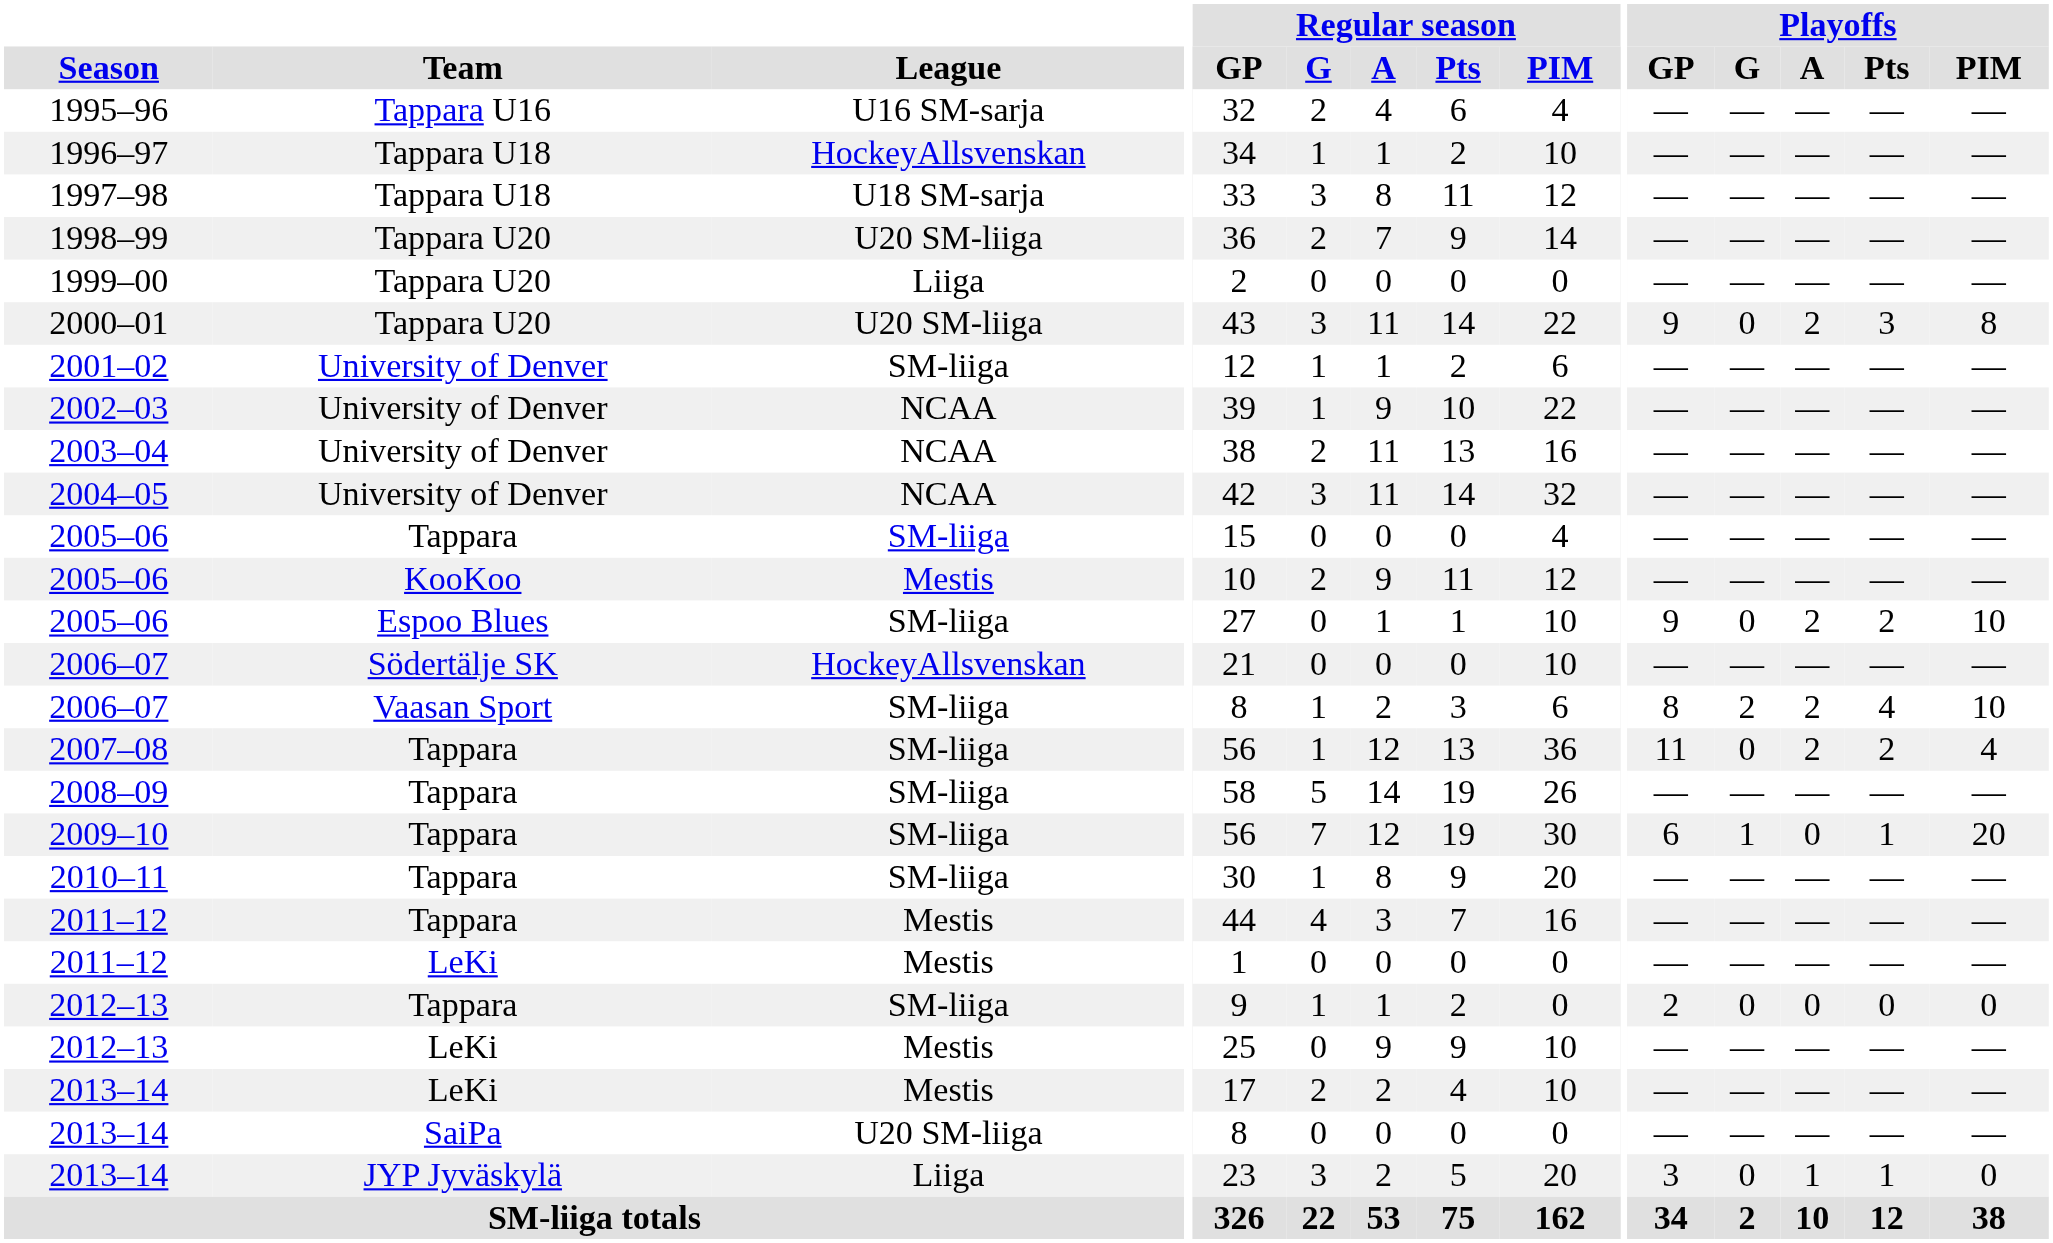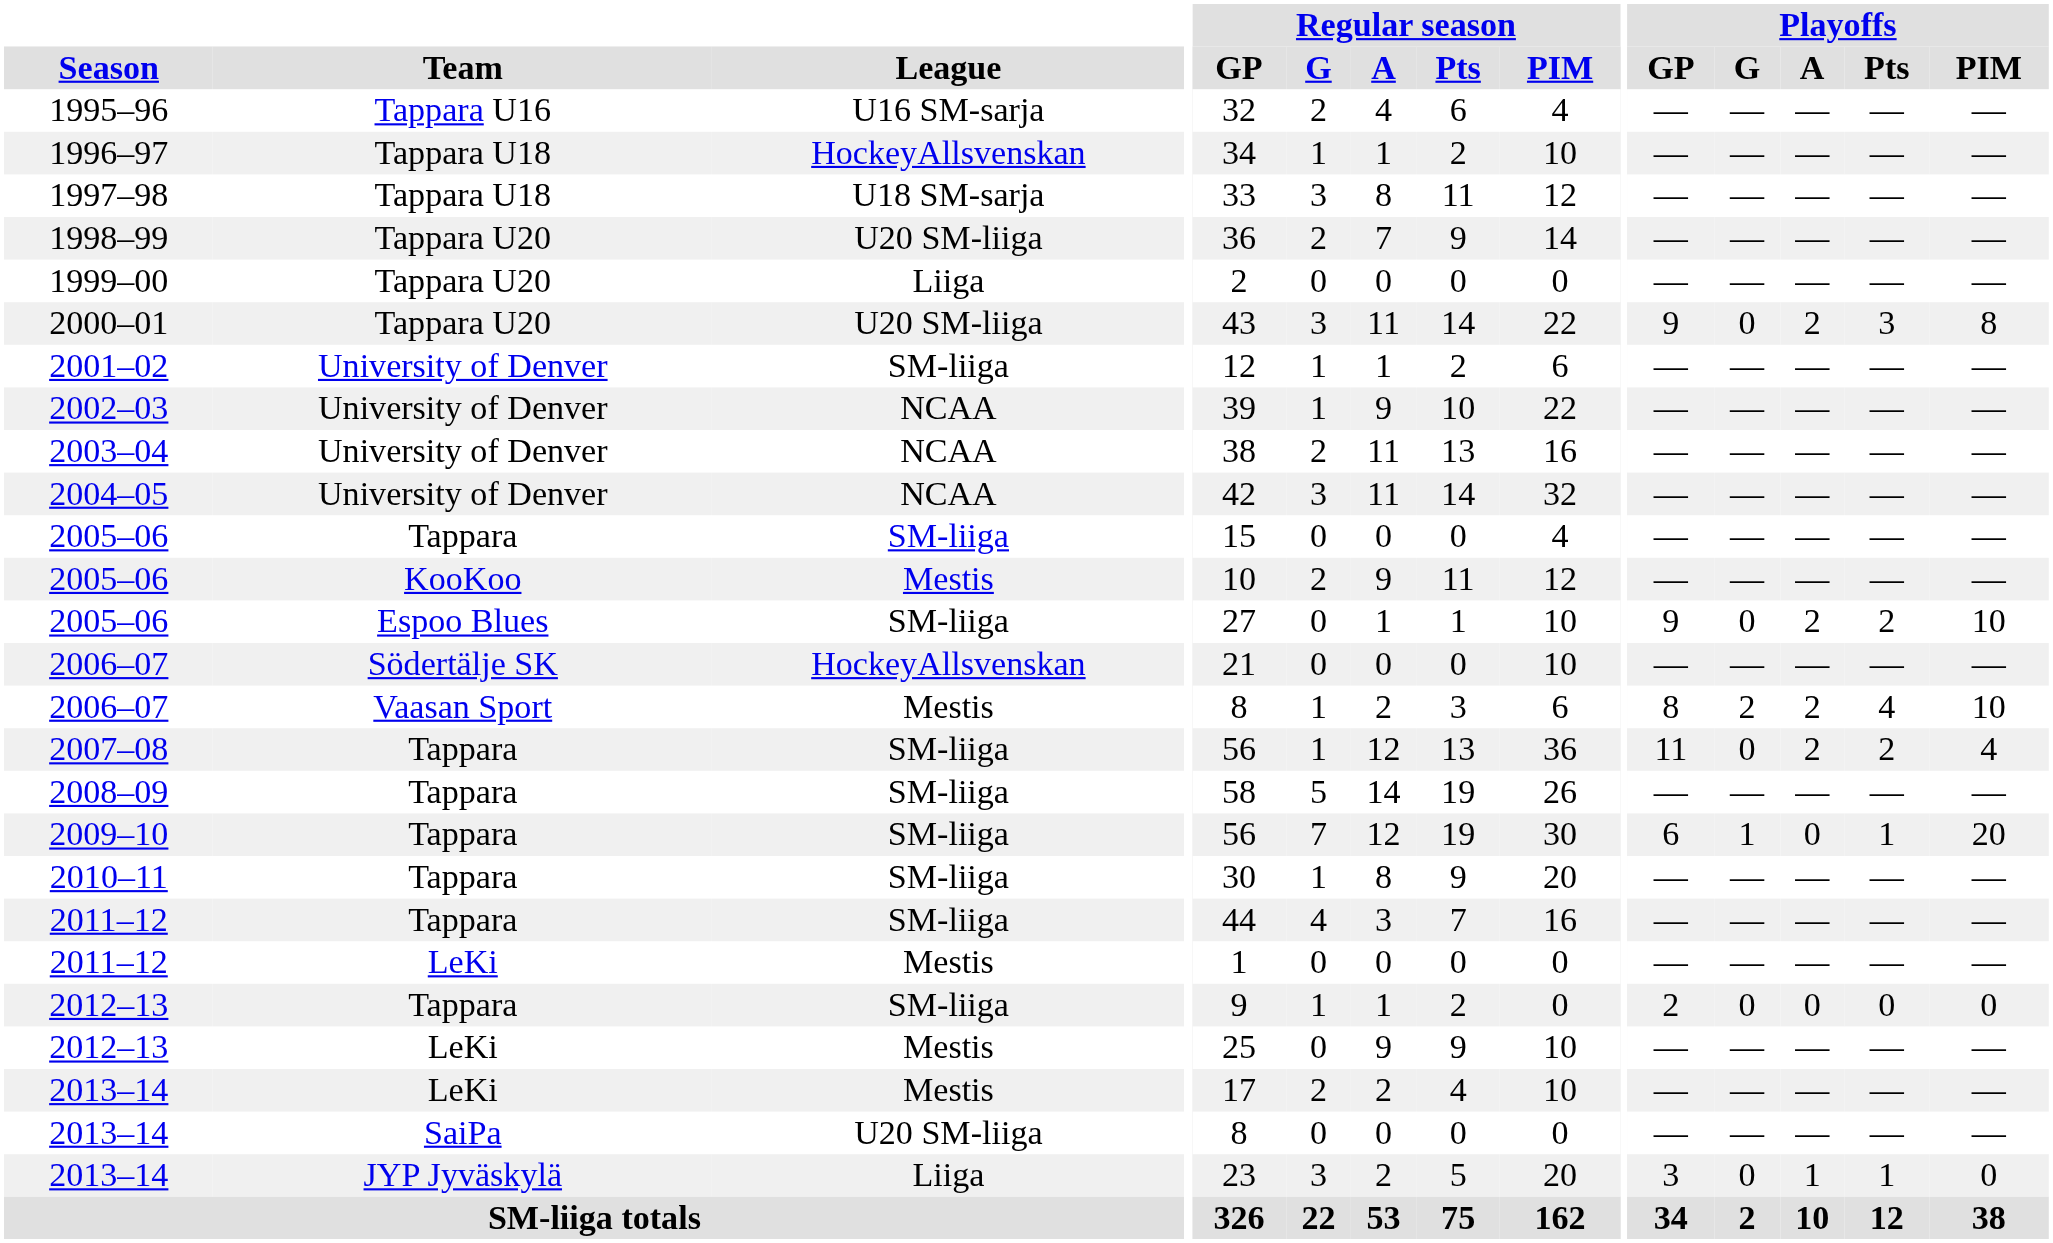 <table border="0" cellpadding="1" cellspacing="0" style="text-align:center; width:60em">
 <tr bgcolor="#e0e0e0">
 <th colspan="3" bgcolor="#ffffff"></th>
 <th rowspan="99" bgcolor="#ffffff"></th>
 <th colspan="5"><a href='#'>Regular season</a></th>
 <th rowspan="99" bgcolor="#ffffff"></th>
 <th colspan="5"><a href='#'>Playoffs</a></th>
 </tr>
 <tr bgcolor="#e0e0e0">
 <th><a href='#'>Season</a></th>
 <th>Team</th>
 <th>League</th>
 <th>GP</th>
 <th><a href='#'>G</a></th>
 <th><a href='#'>A</a></th>
 <th><a href='#'>Pts</a></th>
 <th><a href='#'>PIM</a></th>
 <th>GP</th>
 <th>G</th>
 <th>A</th>
 <th>Pts</th>
 <th>PIM</th>
 </tr>
 <tr>
 <td>1995–96</td>
 <td><a href='#'>Tappara</a> U16</td>
 <td>U16 SM-sarja</td>
 <td>32</td>
 <td>2</td>
 <td>4</td>
 <td>6</td>
 <td>4</td>
 <td>—</td>
 <td>—</td>
 <td>—</td>
 <td>—</td>
 <td>—</td>
 </tr>
 <tr bgcolor="#f0f0f0">
 <td>1996–97</td>
 <td>Tappara U18</td>
 <td><a href='#'>HockeyAllsvenskan</a></td>
 <td>34</td>
 <td>1</td>
 <td>1</td>
 <td>2</td>
 <td>10</td>
 <td>—</td>
 <td>—</td>
 <td>—</td>
 <td>—</td>
 <td>—</td>
 </tr>
 <tr>
 <td>1997–98</td>
 <td>Tappara U18</td>
 <td>U18 SM-sarja</td>
 <td>33</td>
 <td>3</td>
 <td>8</td>
 <td>11</td>
 <td>12</td>
 <td>—</td>
 <td>—</td>
 <td>—</td>
 <td>—</td>
 <td>—</td>
 </tr>
 <tr bgcolor="#f0f0f0">
 <td>1998–99</td>
 <td>Tappara U20</td>
 <td>U20 SM-liiga</td>
 <td>36</td>
 <td>2</td>
 <td>7</td>
 <td>9</td>
 <td>14</td>
 <td>—</td>
 <td>—</td>
 <td>—</td>
 <td>—</td>
 <td>—</td>
 </tr>
 <tr>
 <td>1999–00</td>
 <td>Tappara U20</td>
 <td>Liiga</td>
 <td>2</td>
 <td>0</td>
 <td>0</td>
 <td>0</td>
 <td>0</td>
 <td>—</td>
 <td>—</td>
 <td>—</td>
 <td>—</td>
 <td>—</td>
 </tr>
 <tr bgcolor="#f0f0f0">
 <td>2000–01</td>
 <td>Tappara U20</td>
 <td>U20 SM-liiga</td>
 <td>43</td>
 <td>3</td>
 <td>11</td>
 <td>14</td>
 <td>22</td>
 <td>9</td>
 <td>0</td>
 <td>2</td>
 <td>3</td>
 <td>8</td>
 </tr>
 <tr>
 <td><a href='#'>2001–02</a></td>
 <td><a href='#'>University of Denver</a></td>
 <td>SM-liiga</td>
 <td>12</td>
 <td>1</td>
 <td>1</td>
 <td>2</td>
 <td>6</td>
 <td>—</td>
 <td>—</td>
 <td>—</td>
 <td>—</td>
 <td>—</td>
 </tr>
 <tr bgcolor="#f0f0f0">
 <td><a href='#'>2002–03</a></td>
 <td>University of Denver</td>
 <td>NCAA</td>
 <td>39</td>
 <td>1</td>
 <td>9</td>
 <td>10</td>
 <td>22</td>
 <td>—</td>
 <td>—</td>
 <td>—</td>
 <td>—</td>
 <td>—</td>
 </tr>
 <tr>
 <td><a href='#'>2003–04</a></td>
 <td>University of Denver</td>
 <td>NCAA</td>
 <td>38</td>
 <td>2</td>
 <td>11</td>
 <td>13</td>
 <td>16</td>
 <td>—</td>
 <td>—</td>
 <td>—</td>
 <td>—</td>
 <td>—</td>
 </tr>
 <tr bgcolor="#f0f0f0">
 <td><a href='#'>2004–05</a></td>
 <td>University of Denver</td>
 <td>NCAA</td>
 <td>42</td>
 <td>3</td>
 <td>11</td>
 <td>14</td>
 <td>32</td>
 <td>—</td>
 <td>—</td>
 <td>—</td>
 <td>—</td>
 <td>—</td>
 </tr>
 <tr>
 <td><a href='#'>2005–06</a></td>
 <td>Tappara</td>
 <td><a href='#'>SM-liiga</a></td>
 <td>15</td>
 <td>0</td>
 <td>0</td>
 <td>0</td>
 <td>4</td>
 <td>—</td>
 <td>—</td>
 <td>—</td>
 <td>—</td>
 <td>—</td>
 </tr>
 <tr bgcolor="#f0f0f0">
 <td><a href='#'>2005–06</a></td>
 <td><a href='#'>KooKoo</a></td>
 <td><a href='#'>Mestis</a></td>
 <td>10</td>
 <td>2</td>
 <td>9</td>
 <td>11</td>
 <td>12</td>
 <td>—</td>
 <td>—</td>
 <td>—</td>
 <td>—</td>
 <td>—</td>
 </tr>
 <tr>
 <td><a href='#'>2005–06</a></td>
 <td><a href='#'>Espoo Blues</a></td>
 <td>SM-liiga</td>
 <td>27</td>
 <td>0</td>
 <td>1</td>
 <td>1</td>
 <td>10</td>
 <td>9</td>
 <td>0</td>
 <td>2</td>
 <td>2</td>
 <td>10</td>
 </tr>
 <tr bgcolor="#f0f0f0">
 <td><a href='#'>2006–07</a></td>
 <td><a href='#'>Södertälje SK</a></td>
 <td><a href='#'>HockeyAllsvenskan</a></td>
 <td>21</td>
 <td>0</td>
 <td>0</td>
 <td>0</td>
 <td>10</td>
 <td>—</td>
 <td>—</td>
 <td>—</td>
 <td>—</td>
 <td>—</td>
 </tr>
 <tr>
 <td><a href='#'>2006–07</a></td>
 <td><a href='#'>Vaasan Sport</a></td>
-<td>SM-liiga</td>
+<td>Mestis</td>
 <td>8</td>
 <td>1</td>
 <td>2</td>
 <td>3</td>
 <td>6</td>
 <td>8</td>
 <td>2</td>
 <td>2</td>
 <td>4</td>
 <td>10</td>
 </tr>
 <tr bgcolor="#f0f0f0">
 <td><a href='#'>2007–08</a></td>
 <td>Tappara</td>
 <td>SM-liiga</td>
 <td>56</td>
 <td>1</td>
 <td>12</td>
 <td>13</td>
 <td>36</td>
 <td>11</td>
 <td>0</td>
 <td>2</td>
 <td>2</td>
 <td>4</td>
 </tr>
 <tr>
 <td><a href='#'>2008–09</a></td>
 <td>Tappara</td>
 <td>SM-liiga</td>
 <td>58</td>
 <td>5</td>
 <td>14</td>
 <td>19</td>
 <td>26</td>
 <td>—</td>
 <td>—</td>
 <td>—</td>
 <td>—</td>
 <td>—</td>
 </tr>
 <tr bgcolor="#f0f0f0">
 <td><a href='#'>2009–10</a></td>
 <td>Tappara</td>
 <td>SM-liiga</td>
 <td>56</td>
 <td>7</td>
 <td>12</td>
 <td>19</td>
 <td>30</td>
 <td>6</td>
 <td>1</td>
 <td>0</td>
 <td>1</td>
 <td>20</td>
 </tr>
 <tr>
 <td><a href='#'>2010–11</a></td>
 <td>Tappara</td>
 <td>SM-liiga</td>
 <td>30</td>
 <td>1</td>
 <td>8</td>
 <td>9</td>
 <td>20</td>
 <td>—</td>
 <td>—</td>
 <td>—</td>
 <td>—</td>
 <td>—</td>
 </tr>
 <tr bgcolor="#f0f0f0">
 <td><a href='#'>2011–12</a></td>
 <td>Tappara</td>
-<td>Mestis</td>
+<td>SM-liiga</td>
 <td>44</td>
 <td>4</td>
 <td>3</td>
 <td>7</td>
 <td>16</td>
 <td>—</td>
 <td>—</td>
 <td>—</td>
 <td>—</td>
 <td>—</td>
 </tr>
 <tr>
 <td><a href='#'>2011–12</a></td>
 <td><a href='#'>LeKi</a></td>
 <td>Mestis</td>
 <td>1</td>
 <td>0</td>
 <td>0</td>
 <td>0</td>
 <td>0</td>
 <td>—</td>
 <td>—</td>
 <td>—</td>
 <td>—</td>
 <td>—</td>
 </tr>
 <tr bgcolor="#f0f0f0">
 <td><a href='#'>2012–13</a></td>
 <td>Tappara</td>
 <td>SM-liiga</td>
 <td>9</td>
 <td>1</td>
 <td>1</td>
 <td>2</td>
 <td>0</td>
 <td>2</td>
 <td>0</td>
 <td>0</td>
 <td>0</td>
 <td>0</td>
 </tr>
 <tr>
 <td><a href='#'>2012–13</a></td>
 <td>LeKi</td>
 <td>Mestis</td>
 <td>25</td>
 <td>0</td>
 <td>9</td>
 <td>9</td>
 <td>10</td>
 <td>—</td>
 <td>—</td>
 <td>—</td>
 <td>—</td>
 <td>—</td>
 </tr>
 <tr bgcolor="#f0f0f0">
 <td><a href='#'>2013–14</a></td>
 <td>LeKi</td>
 <td>Mestis</td>
 <td>17</td>
 <td>2</td>
 <td>2</td>
 <td>4</td>
 <td>10</td>
 <td>—</td>
 <td>—</td>
 <td>—</td>
 <td>—</td>
 <td>—</td>
 </tr>
 <tr>
 <td><a href='#'>2013–14</a></td>
 <td><a href='#'>SaiPa</a></td>
 <td>U20 SM-liiga</td>
 <td>8</td>
 <td>0</td>
 <td>0</td>
 <td>0</td>
 <td>0</td>
 <td>—</td>
 <td>—</td>
 <td>—</td>
 <td>—</td>
 <td>—</td>
 </tr>
 <tr bgcolor="#f0f0f0">
 <td><a href='#'>2013–14</a></td>
 <td><a href='#'>JYP Jyväskylä</a></td>
 <td>Liiga</td>
 <td>23</td>
 <td>3</td>
 <td>2</td>
 <td>5</td>
 <td>20</td>
 <td>3</td>
 <td>0</td>
 <td>1</td>
 <td>1</td>
 <td>0</td>
 </tr>
 <tr>
 </tr>
 <tr ALIGN="center" bgcolor="#e0e0e0">
 <th colspan="3">SM-liiga totals</th>
 <th ALIGN="center">326</th>
 <th ALIGN="center">22</th>
 <th ALIGN="center">53</th>
 <th ALIGN="center">75</th>
 <th ALIGN="center">162</th>
 <th ALIGN="center">34</th>
 <th ALIGN="center">2</th>
 <th ALIGN="center">10</th>
 <th ALIGN="center">12</th>
 <th ALIGN="center">38</th>
 </tr>
 </table>
